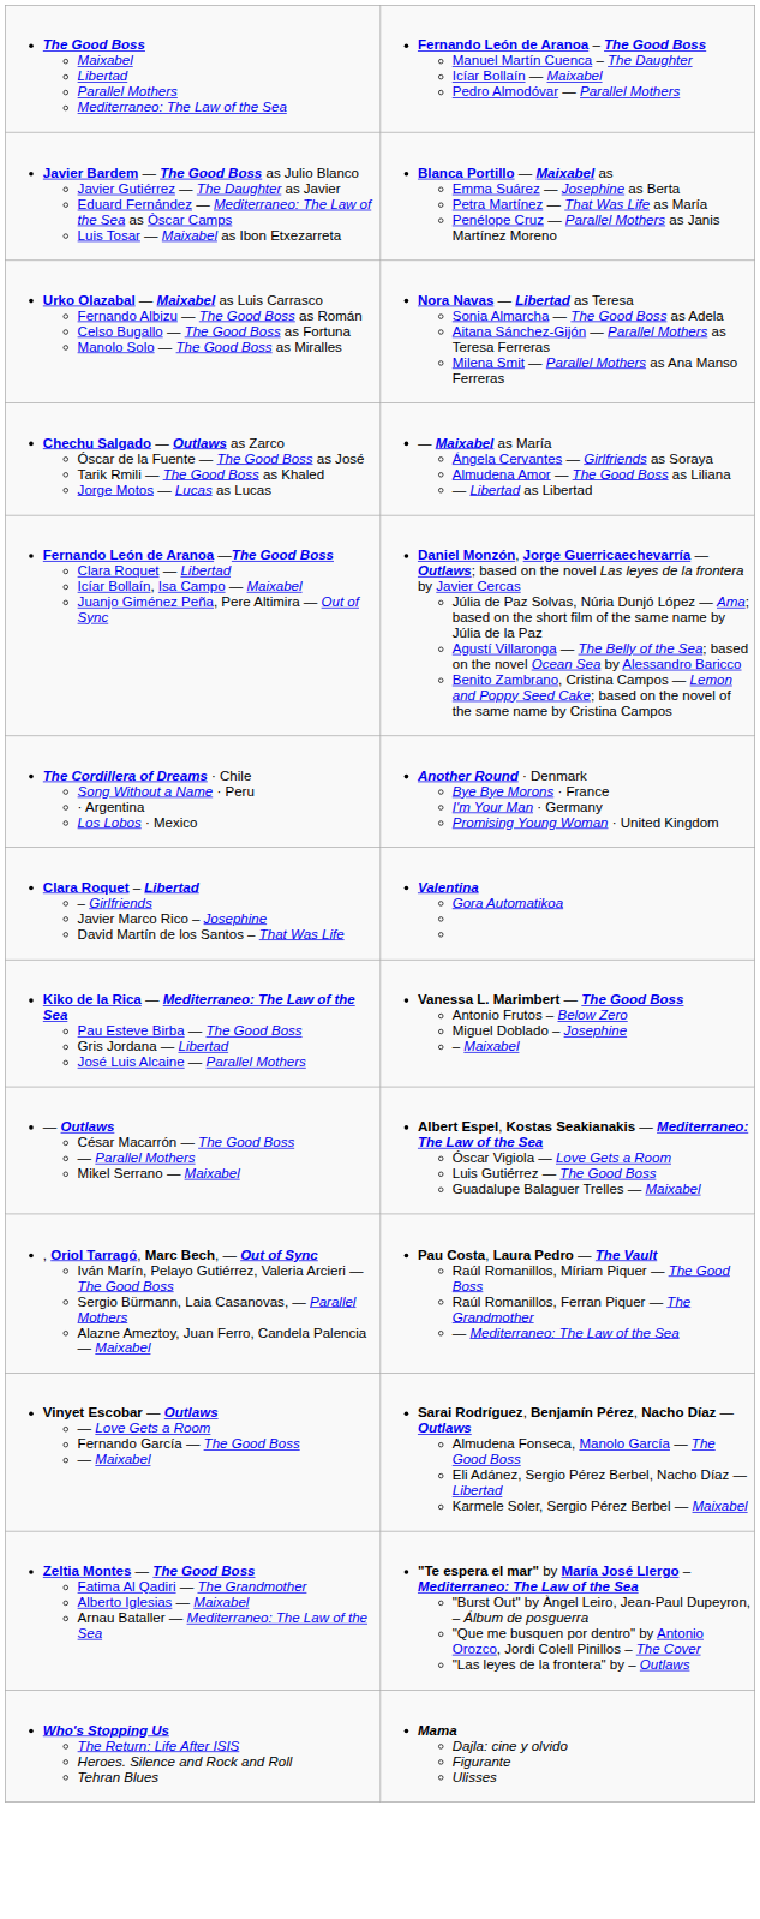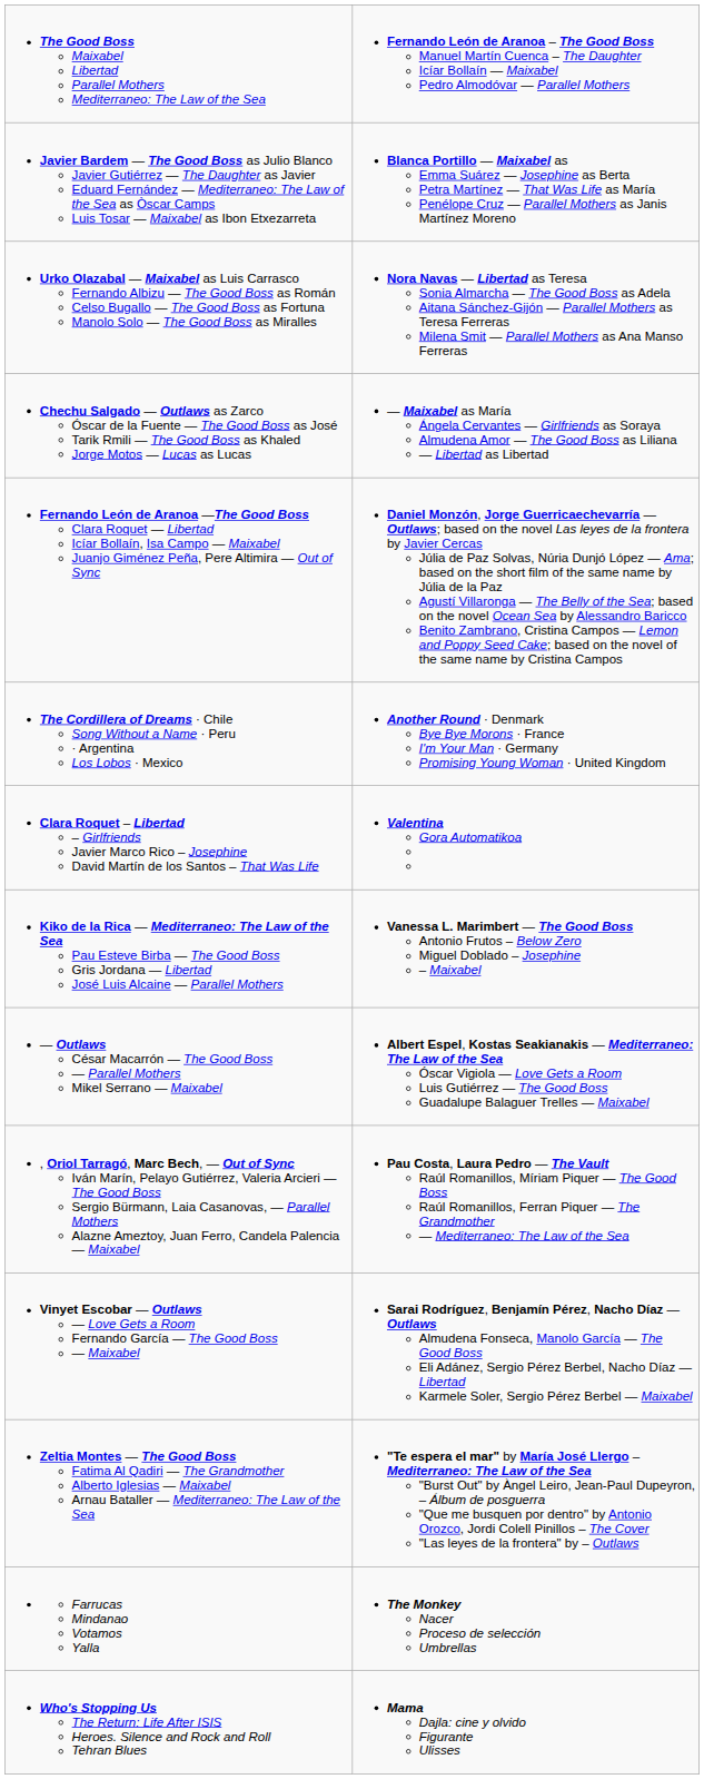 <table role="presentation" class=wikitable>
 <tr>
 <td style="vertical-align:top;" width="50%"><br><ul><li><strong><em><a href='#'>The Good Boss</a></em></strong><ul><li><em><a href='#'>Maixabel</a></em></li><li><em><a href='#'>Libertad</a></em></li><li><em><a href='#'>Parallel Mothers</a></em></li><li><em><a href='#'>Mediterraneo: The Law of the Sea</a></em></li></ul></li></ul></td>
 <td style="vertical-align:top;" width="50%"><br><ul><li><strong><a href='#'>Fernando León de Aranoa</a></strong> – <strong><em><a href='#'>The Good Boss</a></em></strong><ul><li><a href='#'>Manuel Martín Cuenca</a> – <em><a href='#'>The Daughter</a></em></li><li><a href='#'>Icíar Bollaín</a> — <em><a href='#'>Maixabel</a></em></li><li><a href='#'>Pedro Almodóvar</a> — <em><a href='#'>Parallel Mothers</a></em></li></ul></li></ul></td>
 </tr>
 <tr>
 <td style="vertical-align:top;" width="50%"><br><ul><li><strong><a href='#'>Javier Bardem</a></strong> — <strong><em><a href='#'>The Good Boss</a></em></strong> as Julio Blanco<ul><li><a href='#'>Javier Gutiérrez</a> — <em><a href='#'>The Daughter</a></em> as Javier</li><li><a href='#'>Eduard Fernández</a> — <em><a href='#'>Mediterraneo: The Law of the Sea</a></em> as <a href='#'>Òscar Camps</a></li><li><a href='#'>Luis Tosar</a> — <em><a href='#'>Maixabel</a></em> as Ibon Etxezarreta</li></ul></li></ul></td>
 <td style="vertical-align:top;" width="50%"><br><ul><li><strong><a href='#'>Blanca Portillo</a></strong> — <strong><em><a href='#'>Maixabel</a></em></strong> as <ul><li><a href='#'>Emma Suárez</a> — <em><a href='#'>Josephine</a></em> as Berta</li><li><a href='#'>Petra Martínez</a> — <em><a href='#'>That Was Life</a></em> as María</li><li><a href='#'>Penélope Cruz</a> — <em><a href='#'>Parallel Mothers</a></em> as Janis Martínez Moreno</li></ul></li></ul></td>
 </tr>
 <tr>
 <td style="vertical-align:top;" width="50%"><br><ul><li><strong><a href='#'>Urko Olazabal</a></strong> — <strong><em><a href='#'>Maixabel</a></em></strong> as Luis Carrasco<ul><li><a href='#'>Fernando Albizu</a> — <em><a href='#'>The Good Boss</a></em> as Román</li><li><a href='#'>Celso Bugallo</a> — <em><a href='#'>The Good Boss</a></em> as Fortuna</li><li><a href='#'>Manolo Solo</a> — <em><a href='#'>The Good Boss</a></em> as Miralles</li></ul></li></ul></td>
 <td style="vertical-align:top;" width="50%"><br><ul><li><strong><a href='#'>Nora Navas</a></strong> — <strong><em><a href='#'>Libertad</a></em></strong> as Teresa<ul><li><a href='#'>Sonia Almarcha</a> — <em><a href='#'>The Good Boss</a></em> as Adela</li><li><a href='#'>Aitana Sánchez-Gijón</a> — <em><a href='#'>Parallel Mothers</a></em> as Teresa Ferreras</li><li><a href='#'>Milena Smit</a> — <em><a href='#'>Parallel Mothers</a></em> as Ana Manso Ferreras</li></ul></li></ul></td>
 </tr>
 <tr>
 <td style="vertical-align:top;" width="50%"><br><ul><li><strong><a href='#'>Chechu Salgado</a></strong> — <strong><em><a href='#'>Outlaws</a></em></strong> as Zarco<ul><li>Óscar de la Fuente — <em><a href='#'>The Good Boss</a></em> as José</li><li>Tarik Rmili — <em><a href='#'>The Good Boss</a></em> as Khaled</li><li><a href='#'>Jorge Motos</a> — <em><a href='#'>Lucas</a></em> as Lucas</li></ul></li></ul></td>
 <td style="vertical-align:top;" width="50%"><br><ul><li><strong></strong> — <strong><em><a href='#'>Maixabel</a></em></strong> as María<ul><li><a href='#'>Ángela Cervantes</a> — <em><a href='#'>Girlfriends</a></em> as Soraya</li><li><a href='#'>Almudena Amor</a> — <em><a href='#'>The Good Boss</a></em> as Liliana</li><li> — <em><a href='#'>Libertad</a></em> as Libertad</li></ul></li></ul></td>
 </tr>
 <tr>
 <td style="vertical-align:top;" width="50%"><br><ul><li><strong><a href='#'>Fernando León de Aranoa</a></strong> —<strong><em><a href='#'>The Good Boss</a></em></strong><ul><li><a href='#'>Clara Roquet</a> — <em><a href='#'>Libertad</a></em></li><li><a href='#'>Icíar Bollaín</a>, <a href='#'>Isa Campo</a> — <em><a href='#'>Maixabel</a></em></li><li><a href='#'>Juanjo Giménez Peña</a>, Pere Altimira — <em><a href='#'>Out of Sync</a></em></li></ul></li></ul></td>
 <td style="vertical-align:top;" width="50%"><br><ul><li><strong><a href='#'>Daniel Monzón</a></strong>, <strong><a href='#'>Jorge Guerricaechevarría</a></strong> — <strong><em><a href='#'>Outlaws</a></em></strong>; based on the novel <em>Las leyes de la frontera</em> by <a href='#'>Javier Cercas</a><ul><li>Júlia de Paz Solvas, Núria Dunjó López — <em><a href='#'>Ama</a></em>; based on the short film of the same name by Júlia de la Paz</li><li><a href='#'>Agustí Villaronga</a> — <em><a href='#'>The Belly of the Sea</a></em>; based on the novel <em><a href='#'>Ocean Sea</a></em> by <a href='#'>Alessandro Baricco</a></li><li><a href='#'>Benito Zambrano</a>, Cristina Campos — <em><a href='#'>Lemon and Poppy Seed Cake</a></em>; based on the novel of the same name by Cristina Campos</li></ul></li></ul></td>
 </tr>
 <tr>
 <td style="vertical-align:top;" width="50%"><br><ul><li><strong><em><a href='#'>The Cordillera of Dreams</a></em></strong> · Chile<ul><li><em><a href='#'>Song Without a Name</a></em> · Peru</li><li><em></em> · Argentina</li><li><em><a href='#'>Los Lobos</a></em> · Mexico</li></ul></li></ul></td>
 <td style="vertical-align:top;" width="50%"><br><ul><li><strong><em><a href='#'>Another Round</a></em></strong> · Denmark<ul><li><em><a href='#'>Bye Bye Morons</a></em> · France</li><li><em><a href='#'>I'm Your Man</a></em> · Germany</li><li><em><a href='#'>Promising Young Woman</a></em>  · United Kingdom</li></ul></li></ul></td>
 </tr>
 <tr>
 <td style="vertical-align:top;" width="50%"><br><ul><li><strong><a href='#'>Clara Roquet</a></strong> – <strong><em><a href='#'>Libertad</a></em></strong><ul><li> – <em><a href='#'>Girlfriends</a></em></li><li>Javier Marco Rico – <em><a href='#'>Josephine</a></em></li><li>David Martín de los Santos – <em><a href='#'>That Was Life</a></em></li></ul></li></ul></td>
 <td style="vertical-align:top;" width="50%"><br><ul><li><strong><em><a href='#'>Valentina</a></em></strong><ul><li><em><a href='#'>Gora Automatikoa</a></em></li><li><em></em></li><li><em></em></li></ul></li></ul></td>
 </tr>
 <tr>
 <td style="vertical-align:top;" width="50%"><br><ul><li><strong><a href='#'>Kiko de la Rica</a></strong> — <strong><em><a href='#'>Mediterraneo: The Law of the Sea</a></em></strong><ul><li><a href='#'>Pau Esteve Birba</a> — <em><a href='#'>The Good Boss</a></em></li><li>Gris Jordana — <em><a href='#'>Libertad</a></em></li><li><a href='#'>José Luis Alcaine</a> — <em><a href='#'>Parallel Mothers</a></em></li></ul></li></ul></td>
 <td style="vertical-align:top;" width="50%"><br><ul><li><strong>Vanessa L. Marimbert</strong> — <strong><em><a href='#'>The Good Boss</a></em></strong><ul><li>Antonio Frutos – <em><a href='#'>Below Zero</a></em></li><li>Miguel Doblado – <em><a href='#'>Josephine</a></em></li><li> – <em><a href='#'>Maixabel</a></em></li></ul></li></ul></td>
 </tr>
 <tr>
 <td style="vertical-align:top;" width="50%"><br><ul><li><strong></strong> — <strong><em><a href='#'>Outlaws</a></em></strong><ul><li>César Macarrón — <em><a href='#'>The Good Boss</a></em></li><li> — <em><a href='#'>Parallel Mothers</a></em></li><li>Mikel Serrano — <em><a href='#'>Maixabel</a></em></li></ul></li></ul></td>
 <td style="vertical-align:top;" width="50%"><br><ul><li><strong>Albert Espel</strong>, <strong>Kostas Seakianakis</strong> — <strong><em><a href='#'>Mediterraneo: The Law of the Sea</a></em></strong><ul><li>Óscar Vigiola — <em><a href='#'>Love Gets a Room</a></em></li><li>Luis Gutiérrez — <em><a href='#'>The Good Boss</a></em></li><li>Guadalupe Balaguer Trelles — <em><a href='#'>Maixabel</a></em></li></ul></li></ul></td>
 </tr>
 <tr>
 <td style="vertical-align:top;" width="50%"><br><ul><li><strong></strong>, <strong><a href='#'>Oriol Tarragó</a></strong>, <strong>Marc Bech</strong>, <strong></strong> — <strong><em><a href='#'>Out of Sync</a></em></strong><ul><li>Iván Marín, Pelayo Gutiérrez, Valeria Arcieri — <em><a href='#'>The Good Boss</a></em></li><li>Sergio Bürmann, Laia Casanovas,  — <em><a href='#'>Parallel Mothers</a></em></li><li>Alazne Ameztoy, Juan Ferro, Candela Palencia — <em><a href='#'>Maixabel</a></em></li></ul></li></ul></td>
 <td style="vertical-align:top;" width="50%"><br><ul><li><strong>Pau Costa</strong>, <strong>Laura Pedro</strong> — <strong><em><a href='#'>The Vault</a></em></strong><ul><li>Raúl Romanillos, Míriam Piquer — <em><a href='#'>The Good Boss</a></em></li><li>Raúl Romanillos, Ferran Piquer — <em><a href='#'>The Grandmother</a></em></li><li> — <em><a href='#'>Mediterraneo: The Law of the Sea</a></em></li></ul></li></ul></td>
 </tr>
 <tr>
 <td style="vertical-align:top;" width="50%"><br><ul><li><strong>Vinyet Escobar</strong> — <strong><em><a href='#'>Outlaws</a></em></strong><ul><li> — <em><a href='#'>Love Gets a Room</a></em></li><li>Fernando García — <em><a href='#'>The Good Boss</a></em></li><li> — <em><a href='#'>Maixabel</a></em></li></ul></li></ul></td>
 <td style="vertical-align:top;" width="50%"><br><ul><li><strong>Sarai Rodríguez</strong>, <strong>Benjamín Pérez</strong>, <strong>Nacho Díaz</strong> — <strong><em><a href='#'>Outlaws</a></em></strong><ul><li>Almudena Fonseca, <a href='#'>Manolo García</a> — <em><a href='#'>The Good Boss</a></em></li><li>Eli Adánez, Sergio Pérez Berbel, Nacho Díaz — <em><a href='#'>Libertad</a></em></li><li>Karmele Soler, Sergio Pérez Berbel — <em><a href='#'>Maixabel</a></em></li></ul></li></ul></td>
 </tr>
 <tr>
 <td style="vertical-align:top;" width="50%"><br><ul><li><strong><a href='#'>Zeltia Montes</a></strong> — <strong><em><a href='#'>The Good Boss</a></em></strong><ul><li><a href='#'>Fatima Al Qadiri</a> — <em><a href='#'>The Grandmother</a></em></li><li><a href='#'>Alberto Iglesias</a> — <em><a href='#'>Maixabel</a></em></li><li>Arnau Bataller — <em><a href='#'>Mediterraneo: The Law of the Sea</a></em></li></ul></li></ul></td>
 <td style="vertical-align:top;" width="50%"><br><ul><li><strong>"Te espera el mar"</strong> by <strong><a href='#'>María José Llergo</a></strong> – <strong><em><a href='#'>Mediterraneo: The Law of the Sea</a></em></strong><ul><li>"Burst Out" by Àngel Leiro, Jean-Paul Dupeyron,  – <em>Álbum de posguerra</em></li><li>"Que me busquen por dentro" by <a href='#'>Antonio Orozco</a>, Jordi Colell Pinillos – <em><a href='#'>The Cover</a></em></li><li>"Las leyes de la frontera" by  – <em><a href='#'>Outlaws</a></em></li></ul></li></ul></td>
 </tr>
 <tr>
+<td style="vertical-align:top;" width="50%"><br><ul><li><strong><em></em></strong><ul><li><em>Farrucas</em></li><li><em>Mindanao</em></li><li><em>Votamos</em></li><li><em>Yalla</em></li></ul></li></ul></td>
+<td style="vertical-align:top;" width="50%"><br><ul><li><strong><em>The Monkey</em></strong><ul><li><em>Nacer</em></li><li><em>Proceso de selección</em></li><li><em>Umbrellas</em></li></ul></li></ul></td>
+</tr>
+<tr>
 <td style="vertical-align:top;" width="50%"><br><ul><li><strong><em><a href='#'>Who's Stopping Us</a></em></strong><ul><li><em><a href='#'>The Return: Life After ISIS</a></em></li><li><em>Heroes. Silence and Rock and Roll</em></li><li><em>Tehran Blues</em></li></ul></li></ul></td>
 <td style="vertical-align:top;" width="50%"><br><ul><li><strong><em>Mama</em></strong><ul><li><em>Dajla: cine y olvido</em></li><li><em>Figurante</em></li><li><em>Ulisses</em></li></ul></li></ul></td>
 </tr>
 </table>
